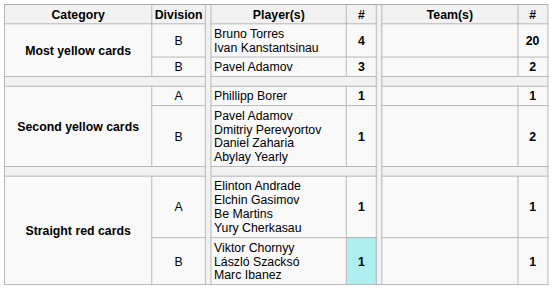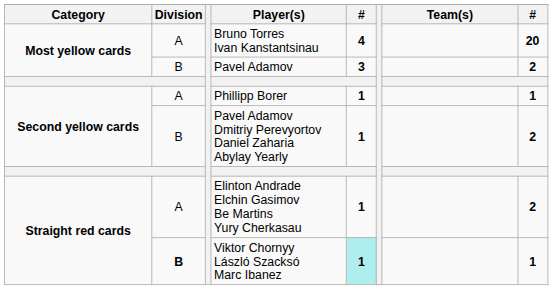 <table class="wikitable" style="text-align:center; font-size: 95%;">
 <tr>
 </tr>
 <tr>
 <th width=175>Category</th>
 <th width=30>Division</th>
 <th rowspan=9></th>
 <th width=160>Player(s)</th>
 <th width=30>#</th>
 <th rowspan=9></th>
 <th width=160>Team(s)</th>
 <th width=30>#</th>
 </tr>
 <tr>
 <td rowspan=2><strong>Most yellow cards</strong><br></td>
-<td>B</td>
+<td>A</td>
 <td align=left> Bruno Torres<br> Ivan Kanstantsinau</td>
 <td><strong>4</strong></td>
 <td align=left></td>
 <td><strong>20</strong></td>
 </tr>
 <tr>
 <td>B</td>
 <td align=left> Pavel Adamov</td>
 <td><strong>3</strong></td>
 <td align=left></td>
 <td><strong>2</strong></td>
 </tr>
 <tr>
 <th height=5 colspan=9></th>
 </tr>
 <tr>
 <td rowspan=2><strong>Second yellow cards</strong><br></td>
 <td>A</td>
 <td align=left> Phillipp Borer</td>
 <td><strong>1</strong></td>
 <td align=left></td>
 <td><strong>1</strong></td>
 </tr>
 <tr>
 <td>B</td>
 <td align=left> Pavel Adamov<br> Dmitriy Perevyortov<br> Daniel Zaharia<br> Abylay Yearly</td>
 <td><strong>1</strong></td>
 <td align=left></td>
 <td><strong>2</strong></td>
 </tr>
 <tr>
 <th height=5 colspan=9></th>
 </tr>
 <tr>
 <td rowspan=2><strong>Straight red cards</strong><br></td>
 <td>A</td>
 <td align=left> Elinton Andrade<br> Elchin Gasimov<br> Be Martins<br> Yury Cherkasau</td>
 <td><strong>1</strong></td>
 <td align=left></td>
-<td><strong>1</strong></td>
+<td><strong>2</strong></td>
 </tr>
 <tr>
-<td>B</td>
+<td><strong>B</strong></td>
 <td align=left> Viktor Chornyy<br> László Szacksó<br> Marc Ibanez</td>
 <td style="background: paleturquoise;"><strong>1</strong></td>
 <td align=left><br><br></td>
 <td><strong>1</strong></td>
 </tr>
 </table>
